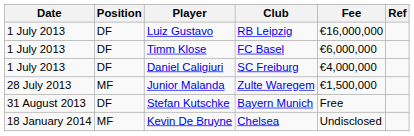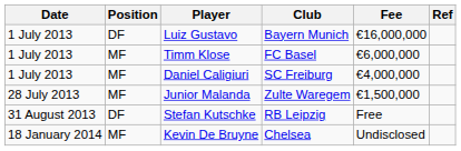 <table class="wikitable sortable">
 <tr>
 <th>Date</th>
 <th>Position</th>
 <th>Player</th>
 <th>Club</th>
 <th>Fee</th>
 <th>Ref</th>
 </tr>
 <tr>
 <td>1 July 2013</td>
 <td>DF</td>
 <td><a href='#'>Luiz Gustavo</a></td>
-<td><a href='#'>RB Leipzig</a></td>
+<td><a href='#'>Bayern Munich</a></td>
 <td>€16,000,000</td>
 <td></td>
 </tr>
 <tr>
 <td>1 July 2013</td>
-<td>DF</td>
+<td>MF</td>
 <td><a href='#'>Timm Klose</a></td>
 <td><a href='#'>FC Basel</a></td>
 <td>€6,000,000</td>
 <td></td>
 </tr>
 <tr>
 <td>1 July 2013</td>
-<td>DF</td>
+<td>MF</td>
 <td><a href='#'>Daniel Caligiuri</a></td>
 <td><a href='#'>SC Freiburg</a></td>
 <td>€4,000,000</td>
 <td></td>
 </tr>
 <tr>
 <td>28 July 2013</td>
 <td>MF</td>
 <td><a href='#'>Junior Malanda</a></td>
 <td><a href='#'>Zulte Waregem</a></td>
 <td>€1,500,000</td>
 <td></td>
 </tr>
 <tr>
 <td>31 August 2013</td>
 <td>DF</td>
 <td><a href='#'>Stefan Kutschke</a></td>
-<td><a href='#'>Bayern Munich</a></td>
+<td><a href='#'>RB Leipzig</a></td>
 <td>Free</td>
 <td></td>
 </tr>
 <tr>
 <td>18 January 2014</td>
 <td>MF</td>
 <td><a href='#'>Kevin De Bruyne</a></td>
 <td><a href='#'>Chelsea</a></td>
 <td>Undisclosed</td>
 <td></td>
 </tr>
 </table>
